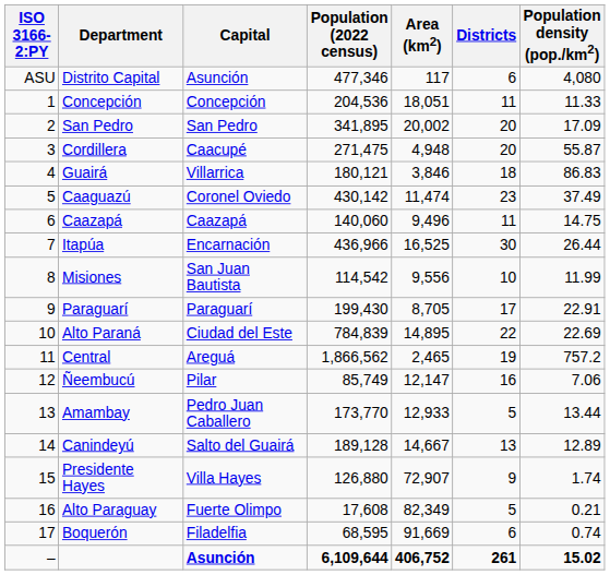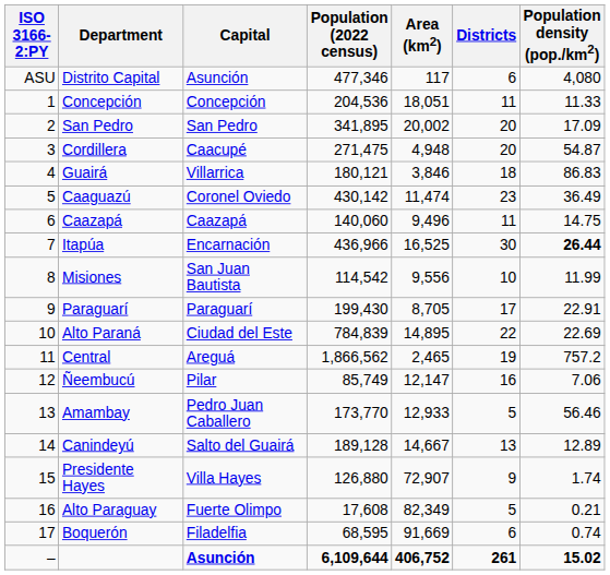 <table class="wikitable sortable">
 <tr ---->
 <th scope="col" style="width: 50px;"><a href='#'>ISO 3166-2:PY</a></th>
 <th scope="col" style="width: 125px;">Department</th>
 <th scope="col" style="width: 125px;"><strong>Capital</strong></th>
 <th scope="col" style="width: 50px;"><strong>Population (2022 census)</strong></th>
 <th scope="col" style="width: 50px;"><strong>Area (km<sup>2</sup>)</strong></th>
 <th scope="col" style="width: 50px;"><strong><a href='#'>Districts</a></strong></th>
 <th scope="col" style="width: 50px;"><strong>Population density (pop./km<sup>2</sup>)</strong></th>
 </tr>
 <tr ---->
 <td align="right">ASU</td>
 <td> <a href='#'>Distrito Capital</a></td>
 <td align="left"><a href='#'>Asunción</a></td>
 <td align="right">477,346</td>
 <td align="right">117</td>
 <td align="right">6</td>
 <td align="right">4,080</td>
 </tr>
 <tr ---->
 <td align="right">1</td>
 <td> <a href='#'>Concepción</a></td>
 <td align="left"><a href='#'>Concepción</a></td>
 <td align="right">204,536</td>
 <td align="right">18,051</td>
 <td align="right">11</td>
 <td align="right">11.33</td>
 </tr>
 <tr ---->
 <td align="right">2</td>
 <td> <a href='#'>San Pedro</a></td>
 <td align="left"><a href='#'>San Pedro</a></td>
 <td align="right">341,895</td>
 <td align="right">20,002</td>
 <td align="right">20</td>
 <td align="right">17.09</td>
 </tr>
 <tr ---->
 <td align="right">3</td>
 <td> <a href='#'>Cordillera</a></td>
 <td align="left"><a href='#'>Caacupé</a></td>
 <td align="right">271,475</td>
 <td align="right">4,948</td>
 <td align="right">20</td>
-<td align="right">55.87</td>
+<td align="right">54.87</td>
 </tr>
 <tr ---->
 <td align="right">4</td>
 <td> <a href='#'>Guairá</a></td>
 <td align="left"><a href='#'>Villarrica</a></td>
 <td align="right">180,121</td>
 <td align="right">3,846</td>
 <td align="right">18</td>
 <td align="right">86.83</td>
 </tr>
 <tr ---->
 <td align="right">5</td>
 <td> <a href='#'>Caaguazú</a></td>
 <td align="left"><a href='#'>Coronel Oviedo</a></td>
 <td align="right">430,142</td>
 <td align="right">11,474</td>
 <td align="right">23</td>
-<td align="right">37.49</td>
+<td align="right">36.49</td>
 </tr>
 <tr ---->
 <td align="right">6</td>
 <td> <a href='#'>Caazapá</a></td>
 <td align="left"><a href='#'>Caazapá</a></td>
 <td align="right">140,060</td>
 <td align="right">9,496</td>
 <td align="right">11</td>
 <td align="right">14.75</td>
 </tr>
 <tr ---->
 <td align="right">7</td>
 <td> <a href='#'>Itapúa</a></td>
 <td align="left"><a href='#'>Encarnación</a></td>
 <td align="right">436,966</td>
 <td align="right">16,525</td>
 <td align="right">30</td>
-<td align="right">26.44</td>
+<td align="right"><strong>26.44</strong></td>
 </tr>
 <tr ---->
 <td align="right">8</td>
 <td> <a href='#'>Misiones</a></td>
 <td align="left"><a href='#'>San Juan Bautista</a></td>
 <td align="right">114,542</td>
 <td align="right">9,556</td>
 <td align="right">10</td>
 <td align="right">11.99</td>
 </tr>
 <tr ---->
 <td align="right">9</td>
 <td> <a href='#'>Paraguarí</a></td>
 <td align="left"><a href='#'>Paraguarí</a></td>
 <td align="right">199,430</td>
 <td align="right">8,705</td>
 <td align="right">17</td>
 <td align="right">22.91</td>
 </tr>
 <tr ---->
 <td align="right">10</td>
 <td> <a href='#'>Alto Paraná</a></td>
 <td align="left"><a href='#'>Ciudad del Este</a></td>
 <td align="right">784,839</td>
 <td align="right">14,895</td>
 <td align="right">22</td>
 <td align="right">22.69</td>
 </tr>
 <tr ---->
 <td align="right">11</td>
 <td> <a href='#'>Central</a></td>
 <td align="left"><a href='#'>Areguá</a></td>
 <td align="right">1,866,562</td>
 <td align="right">2,465</td>
 <td align="right">19</td>
 <td align="right">757.2</td>
 </tr>
 <tr ---->
 <td align="right">12</td>
 <td> <a href='#'>Ñeembucú</a></td>
 <td align="left"><a href='#'>Pilar</a></td>
 <td align="right">85,749</td>
 <td align="right">12,147</td>
 <td align="right">16</td>
 <td align="right">7.06</td>
 </tr>
 <tr ---->
 <td align="right">13</td>
 <td> <a href='#'>Amambay</a></td>
 <td align="left"><a href='#'>Pedro Juan Caballero</a></td>
 <td align="right">173,770</td>
 <td align="right">12,933</td>
 <td align="right">5</td>
-<td align="right">13.44</td>
+<td align="right">56.46</td>
 </tr>
 <tr ---->
 <td align="right">14</td>
 <td> <a href='#'>Canindeyú</a></td>
 <td align="left"><a href='#'>Salto del Guairá</a></td>
 <td align="right">189,128</td>
 <td align="right">14,667</td>
 <td align="right">13</td>
 <td align="right">12.89</td>
 </tr>
 <tr ---->
 <td align="right">15</td>
 <td> <a href='#'>Presidente Hayes</a></td>
 <td align="left"><a href='#'>Villa Hayes</a></td>
 <td align="right">126,880</td>
 <td align="right">72,907</td>
 <td align="right">9</td>
 <td align="right">1.74</td>
 </tr>
 <tr ---->
 <td align="right">16</td>
 <td> <a href='#'>Alto Paraguay</a></td>
 <td align="left"><a href='#'>Fuerte Olimpo</a></td>
 <td align="right">17,608</td>
 <td align="right">82,349</td>
 <td align="right">5</td>
 <td align="right">0.21</td>
 </tr>
 <tr ---->
 <td align="right">17</td>
 <td> <a href='#'>Boquerón</a></td>
 <td align="left"><a href='#'>Filadelfia</a></td>
 <td align="right">68,595</td>
 <td align="right">91,669</td>
 <td align="right">6</td>
 <td align="right">0.74</td>
 </tr>
 <tr ---->
 <td align="right">–</td>
 <td><strong></strong></td>
 <td align="left"><strong><a href='#'>Asunción</a></strong></td>
 <td align="right"><strong>6,109,644</strong></td>
 <td align="right"><strong>406,752</strong></td>
 <td align="right"><strong>261</strong></td>
 <td align="right"><strong>15.02</strong></td>
 </tr>
 </table>
